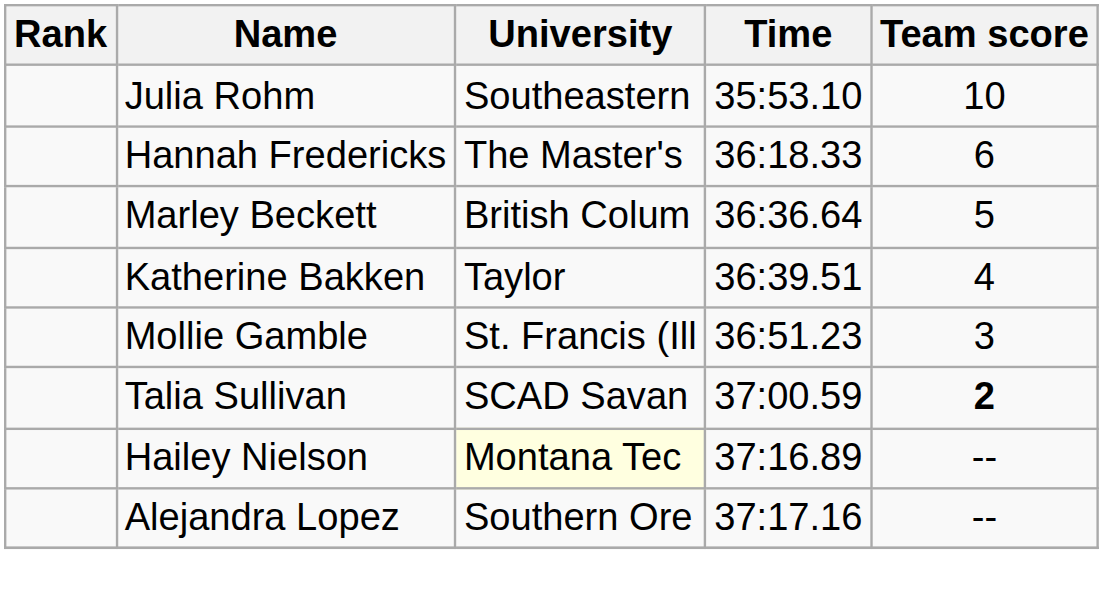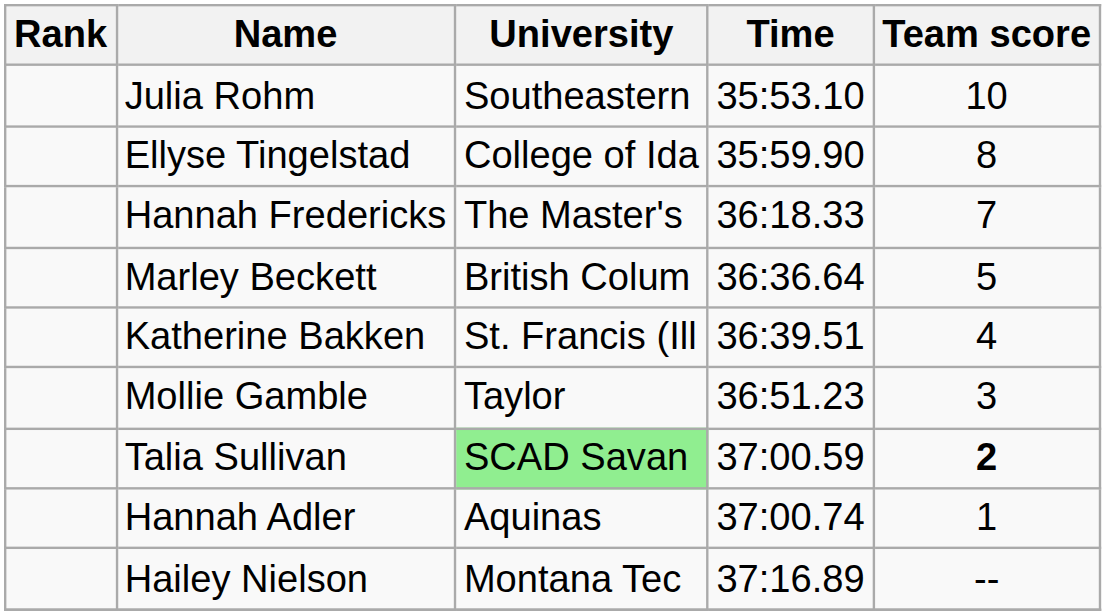 <table class="wikitable sortable" style="text-align:center">
 <tr>
 <th>Rank</th>
 <th>Name</th>
 <th>University</th>
 <th>Time</th>
 <th>Team score</th>
 </tr>
 <tr>
 <td></td>
 <td align=left>Julia Rohm</td>
 <td align="left">Southeastern</td>
 <td>35:53.10</td>
 <td>10</td>
 </tr>
 <tr>
 <td></td>
+<td align=left>Ellyse Tingelstad</td>
+<td align="left">College of Ida</td>
+<td>35:59.90</td>
+<td>8</td>
+</tr>
+<tr>
+<td></td>
 <td align=left>Hannah Fredericks</td>
 <td align="left">The Master's</td>
 <td>36:18.33</td>
-<td>6</td>
+<td>7</td>
 </tr>
 <tr>
 <td></td>
 <td align=left>Marley Beckett</td>
 <td align="left">British Colum</td>
 <td>36:36.64</td>
 <td>5</td>
 </tr>
 <tr>
 <td></td>
 <td align=left>Katherine Bakken</td>
-<td align="left">Taylor</td>
+<td align="left">St. Francis (Ill</td>
 <td>36:39.51</td>
 <td>4</td>
 </tr>
 <tr>
 <td></td>
 <td align=left>Mollie Gamble</td>
-<td align="left">St. Francis (Ill</td>
+<td align="left">Taylor</td>
 <td>36:51.23</td>
 <td>3</td>
 </tr>
 <tr>
 <td></td>
 <td align=left>Talia Sullivan</td>
-<td align="left">SCAD Savan</td>
+<td align="left" style="background: lightgreen;">SCAD Savan</td>
 <td>37:00.59</td>
 <td><strong>2</strong></td>
 </tr>
 <tr>
 <td></td>
-<td align=left>Hailey Nielson</td>
-<td align="left" style="background: lightyellow;">Montana Tec</td>
-<td>37:16.89</td>
-<td>--</td>
+<td align=left>Hannah Adler</td>
+<td align="left">Aquinas</td>
+<td>37:00.74</td>
+<td>1</td>
 </tr>
 <tr>
 <td></td>
-<td align=left>Alejandra Lopez</td>
-<td align="left">Southern Ore</td>
-<td>37:17.16</td>
+<td align=left>Hailey Nielson</td>
+<td align="left">Montana Tec</td>
+<td>37:16.89</td>
 <td>--</td>
 </tr>
 <tr>
 </tr>
 </table>
